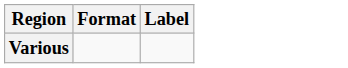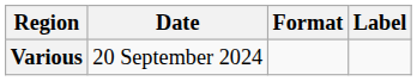 <table class="wikitable plainrowheaders">
 <tr>
 <th scope="col">Region</th>
+<th scope="col">Date</th>
 <th scope="col">Format</th>
 <th scope="col">Label</th>
 </tr>
 <tr>
 <th scope="row">Various</th>
+<td>20 September 2024</td>
 <td></td>
 <td></td>
 </tr>
 </table>
